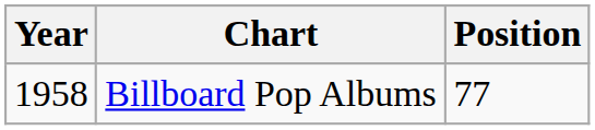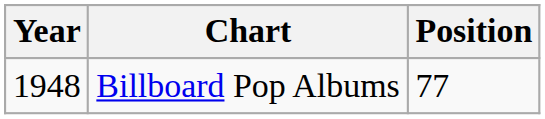 <table class="wikitable">
 <tr>
 <th align="left">Year</th>
 <th align="left">Chart</th>
 <th align="left">Position</th>
 </tr>
 <tr>
-<td align="left">1958</td>
+<td align="left">1948</td>
 <td align="left"><a href='#'>Billboard</a> Pop Albums</td>
 <td align="left">77</td>
 </tr>
 </table>
